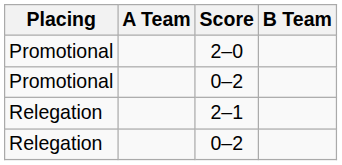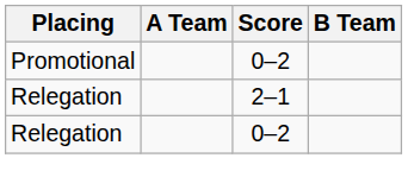 <table class=wikitable style="border:1px solid #AAAAAA;">
 <tr>
 <th>Placing</th>
 <th>A Team</th>
 <th>Score</th>
 <th>B Team</th>
-</tr>
-<tr>
-<td>Promotional</td>
-<td><strong></strong></td>
-<td align="center">2–0</td>
-<td></td>
 </tr>
 <tr>
 <td>Promotional</td>
 <td></td>
 <td align="center">0–2</td>
 <td><strong></strong></td>
 </tr>
 <tr>
 <td>Relegation</td>
 <td><strong></strong></td>
 <td align="center">2–1</td>
 <td><em></em></td>
 </tr>
 <tr>
 <td>Relegation</td>
 <td><em></em></td>
 <td align="center">0–2</td>
 <td><strong></strong></td>
 </tr>
 </table>
